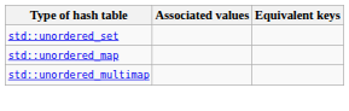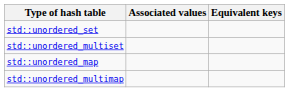 <table class="wikitable" style="text-align: center">
 <tr>
 <th>Type of hash table</th>
 <th>Associated values</th>
 <th>Equivalent keys</th>
 </tr>
 <tr>
 <td style="text-align: left"><code><a href='#'>std::unordered_set</a></code></td>
+<td></td>
+<td></td>
+</tr>
+<tr>
+<td style="text-align: left"><code><a href='#'>std::unordered_multiset</a></code></td>
 <td></td>
 <td></td>
 </tr>
 <tr>
 <td style="text-align: left"><code><a href='#'>std::unordered_map</a></code></td>
 <td></td>
 <td></td>
 </tr>
 <tr>
 <td style="text-align: left"><code><a href='#'>std::unordered_multimap</a></code></td>
 <td></td>
 <td></td>
 </tr>
 </table>
